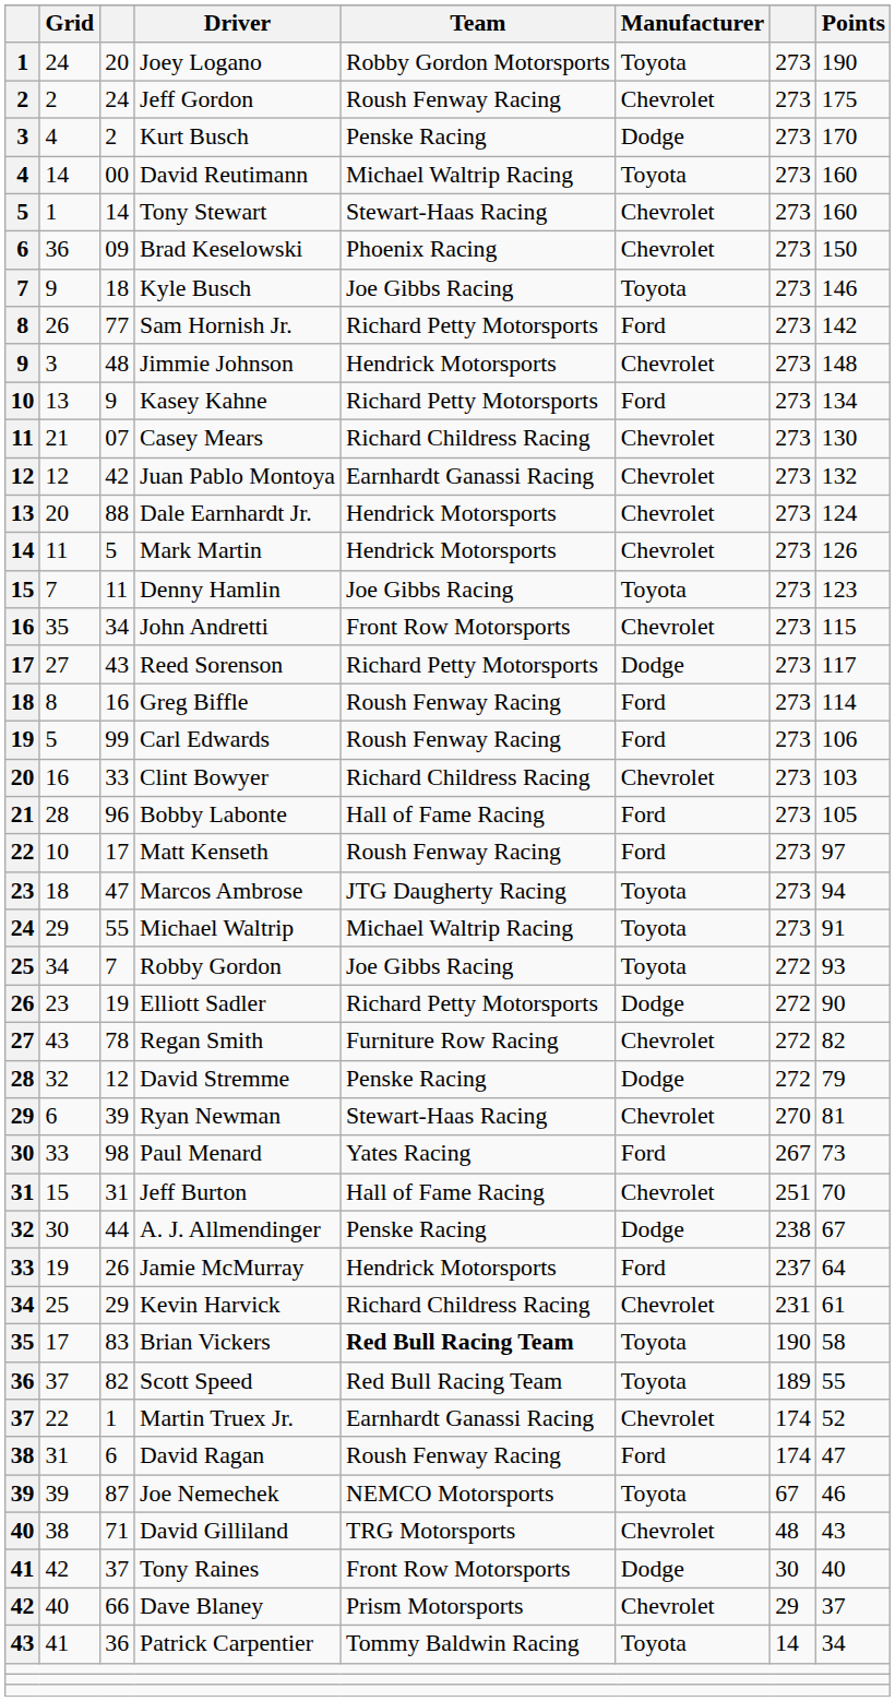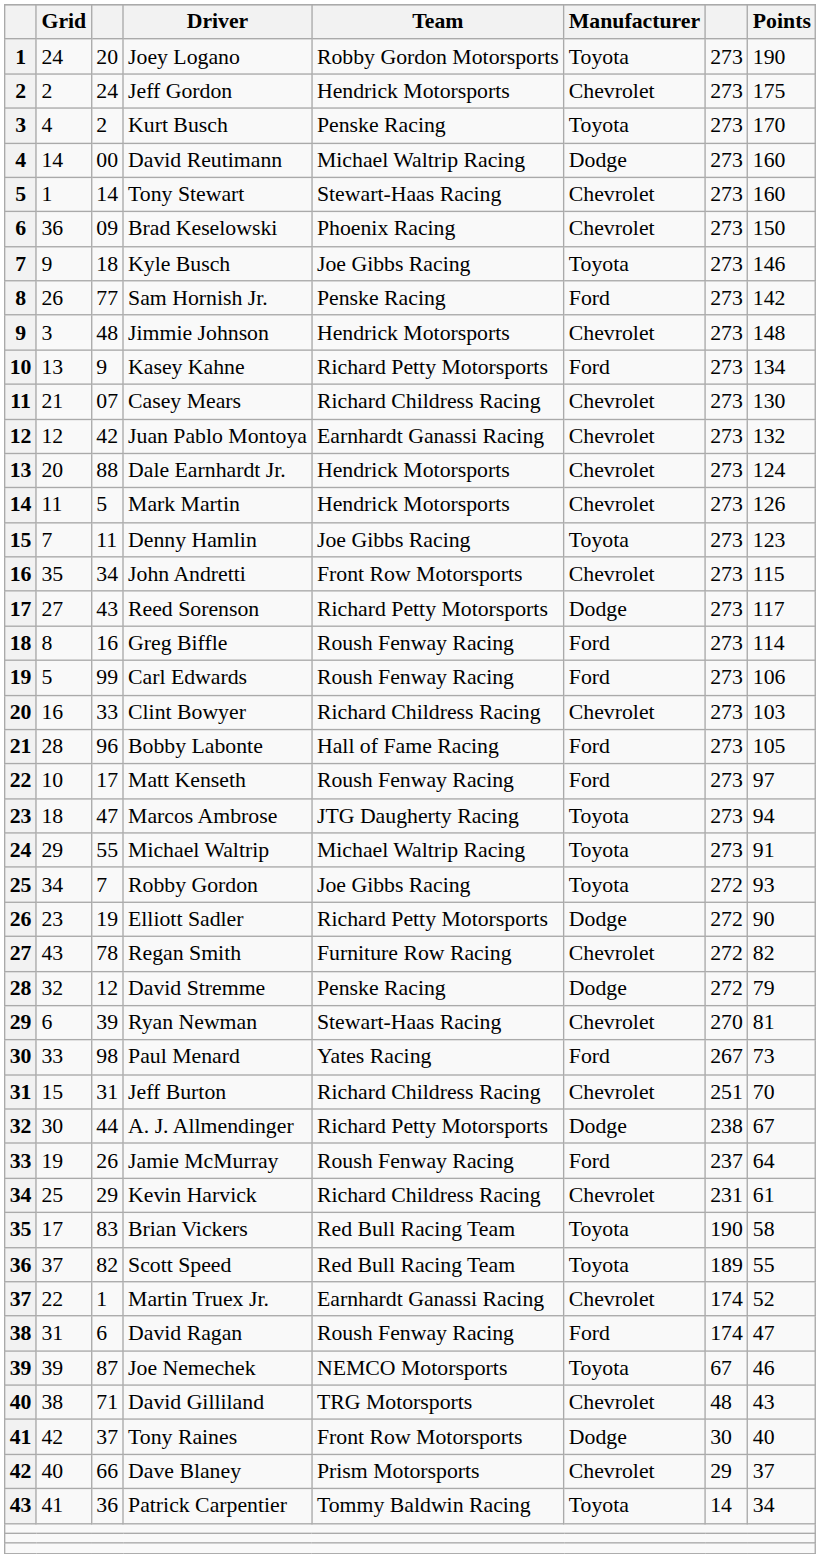 <table class="wikitable" border="1">
 <tr>
 </tr>
 <tr>
 <th scope="col"></th>
 <th scope="col">Grid</th>
 <th scope="col"></th>
 <th scope="col">Driver</th>
 <th scope="col">Team</th>
 <th scope="col">Manufacturer</th>
 <th scope="col"></th>
 <th scope="col">Points</th>
 </tr>
 <tr>
 <th scope="row">1</th>
 <td>24</td>
 <td>20</td>
 <td>Joey Logano</td>
 <td>Robby Gordon Motorsports</td>
 <td>Toyota</td>
 <td>273</td>
 <td>190</td>
 </tr>
 <tr>
 <th scope="row">2</th>
 <td>2</td>
 <td>24</td>
 <td>Jeff Gordon</td>
-<td>Roush Fenway Racing</td>
+<td>Hendrick Motorsports</td>
 <td>Chevrolet</td>
 <td>273</td>
 <td>175</td>
 </tr>
 <tr>
 <th scope="row">3</th>
 <td>4</td>
 <td>2</td>
 <td>Kurt Busch</td>
 <td>Penske Racing</td>
-<td>Dodge</td>
+<td>Toyota</td>
 <td>273</td>
 <td>170</td>
 </tr>
 <tr>
 <th scope="row">4</th>
 <td>14</td>
 <td>00</td>
 <td>David Reutimann</td>
 <td>Michael Waltrip Racing</td>
-<td>Toyota</td>
+<td>Dodge</td>
 <td>273</td>
 <td>160</td>
 </tr>
 <tr>
 <th scope="row">5</th>
 <td>1</td>
 <td>14</td>
 <td>Tony Stewart</td>
 <td>Stewart-Haas Racing</td>
 <td>Chevrolet</td>
 <td>273</td>
 <td>160</td>
 </tr>
 <tr>
 <th scope="row">6</th>
 <td>36</td>
 <td>09</td>
 <td>Brad Keselowski</td>
 <td>Phoenix Racing</td>
 <td>Chevrolet</td>
 <td>273</td>
 <td>150</td>
 </tr>
 <tr>
 <th scope="row">7</th>
 <td>9</td>
 <td>18</td>
 <td>Kyle Busch</td>
 <td>Joe Gibbs Racing</td>
 <td>Toyota</td>
 <td>273</td>
 <td>146</td>
 </tr>
 <tr>
 <th scope="row">8</th>
 <td>26</td>
 <td>77</td>
 <td>Sam Hornish Jr.</td>
-<td>Richard Petty Motorsports</td>
+<td>Penske Racing</td>
 <td>Ford</td>
 <td>273</td>
 <td>142</td>
 </tr>
 <tr>
 <th scope="row">9</th>
 <td>3</td>
 <td>48</td>
 <td>Jimmie Johnson</td>
 <td>Hendrick Motorsports</td>
 <td>Chevrolet</td>
 <td>273</td>
 <td>148</td>
 </tr>
 <tr>
 <th scope="row">10</th>
 <td>13</td>
 <td>9</td>
 <td>Kasey Kahne</td>
 <td>Richard Petty Motorsports</td>
 <td>Ford</td>
 <td>273</td>
 <td>134</td>
 </tr>
 <tr>
 <th scope="row">11</th>
 <td>21</td>
 <td>07</td>
 <td>Casey Mears</td>
 <td>Richard Childress Racing</td>
 <td>Chevrolet</td>
 <td>273</td>
 <td>130</td>
 </tr>
 <tr>
 <th scope="row">12</th>
 <td>12</td>
 <td>42</td>
 <td>Juan Pablo Montoya</td>
 <td>Earnhardt Ganassi Racing</td>
 <td>Chevrolet</td>
 <td>273</td>
 <td>132</td>
 </tr>
 <tr>
 <th scope="row">13</th>
 <td>20</td>
 <td>88</td>
 <td>Dale Earnhardt Jr.</td>
 <td>Hendrick Motorsports</td>
 <td>Chevrolet</td>
 <td>273</td>
 <td>124</td>
 </tr>
 <tr>
 <th scope="row">14</th>
 <td>11</td>
 <td>5</td>
 <td>Mark Martin</td>
 <td>Hendrick Motorsports</td>
 <td>Chevrolet</td>
 <td>273</td>
 <td>126</td>
 </tr>
 <tr>
 <th scope="row">15</th>
 <td>7</td>
 <td>11</td>
 <td>Denny Hamlin</td>
 <td>Joe Gibbs Racing</td>
 <td>Toyota</td>
 <td>273</td>
 <td>123</td>
 </tr>
 <tr>
 <th scope="row">16</th>
 <td>35</td>
 <td>34</td>
 <td>John Andretti</td>
 <td>Front Row Motorsports</td>
 <td>Chevrolet</td>
 <td>273</td>
 <td>115</td>
 </tr>
 <tr>
 <th scope="row">17</th>
 <td>27</td>
 <td>43</td>
 <td>Reed Sorenson</td>
 <td>Richard Petty Motorsports</td>
 <td>Dodge</td>
 <td>273</td>
 <td>117</td>
 </tr>
 <tr>
 <th scope="row">18</th>
 <td>8</td>
 <td>16</td>
 <td>Greg Biffle</td>
 <td>Roush Fenway Racing</td>
 <td>Ford</td>
 <td>273</td>
 <td>114</td>
 </tr>
 <tr>
 <th scope="row">19</th>
 <td>5</td>
 <td>99</td>
 <td>Carl Edwards</td>
 <td>Roush Fenway Racing</td>
 <td>Ford</td>
 <td>273</td>
 <td>106</td>
 </tr>
 <tr>
 <th scope="row">20</th>
 <td>16</td>
 <td>33</td>
 <td>Clint Bowyer</td>
 <td>Richard Childress Racing</td>
 <td>Chevrolet</td>
 <td>273</td>
 <td>103</td>
 </tr>
 <tr>
 <th scope="row">21</th>
 <td>28</td>
 <td>96</td>
 <td>Bobby Labonte</td>
 <td>Hall of Fame Racing</td>
 <td>Ford</td>
 <td>273</td>
 <td>105</td>
 </tr>
 <tr>
 <th scope="row">22</th>
 <td>10</td>
 <td>17</td>
 <td>Matt Kenseth</td>
 <td>Roush Fenway Racing</td>
 <td>Ford</td>
 <td>273</td>
 <td>97</td>
 </tr>
 <tr>
 <th scope="row">23</th>
 <td>18</td>
 <td>47</td>
 <td>Marcos Ambrose</td>
 <td>JTG Daugherty Racing</td>
 <td>Toyota</td>
 <td>273</td>
 <td>94</td>
 </tr>
 <tr>
 <th scope="row">24</th>
 <td>29</td>
 <td>55</td>
 <td>Michael Waltrip</td>
 <td>Michael Waltrip Racing</td>
 <td>Toyota</td>
 <td>273</td>
 <td>91</td>
 </tr>
 <tr>
 <th scope="row">25</th>
 <td>34</td>
 <td>7</td>
 <td>Robby Gordon</td>
 <td>Joe Gibbs Racing</td>
 <td>Toyota</td>
 <td>272</td>
 <td>93</td>
 </tr>
 <tr>
 <th scope="row">26</th>
 <td>23</td>
 <td>19</td>
 <td>Elliott Sadler</td>
 <td>Richard Petty Motorsports</td>
 <td>Dodge</td>
 <td>272</td>
 <td>90</td>
 </tr>
 <tr>
 <th scope="row">27</th>
 <td>43</td>
 <td>78</td>
 <td>Regan Smith</td>
 <td>Furniture Row Racing</td>
 <td>Chevrolet</td>
 <td>272</td>
 <td>82</td>
 </tr>
 <tr>
 <th scope="row">28</th>
 <td>32</td>
 <td>12</td>
 <td>David Stremme</td>
 <td>Penske Racing</td>
 <td>Dodge</td>
 <td>272</td>
 <td>79</td>
 </tr>
 <tr>
 <th scope="row">29</th>
 <td>6</td>
 <td>39</td>
 <td>Ryan Newman</td>
 <td>Stewart-Haas Racing</td>
 <td>Chevrolet</td>
 <td>270</td>
 <td>81</td>
 </tr>
 <tr>
 <th scope="row">30</th>
 <td>33</td>
 <td>98</td>
 <td>Paul Menard</td>
 <td>Yates Racing</td>
 <td>Ford</td>
 <td>267</td>
 <td>73</td>
 </tr>
 <tr>
 <th scope="row">31</th>
 <td>15</td>
 <td>31</td>
 <td>Jeff Burton</td>
-<td>Hall of Fame Racing</td>
+<td>Richard Childress Racing</td>
 <td>Chevrolet</td>
 <td>251</td>
 <td>70</td>
 </tr>
 <tr>
 <th scope="row">32</th>
 <td>30</td>
 <td>44</td>
 <td>A. J. Allmendinger</td>
-<td>Penske Racing</td>
+<td>Richard Petty Motorsports</td>
 <td>Dodge</td>
 <td>238</td>
 <td>67</td>
 </tr>
 <tr>
 <th scope="row">33</th>
 <td>19</td>
 <td>26</td>
 <td>Jamie McMurray</td>
-<td>Hendrick Motorsports</td>
+<td>Roush Fenway Racing</td>
 <td>Ford</td>
 <td>237</td>
 <td>64</td>
 </tr>
 <tr>
 <th scope="row">34</th>
 <td>25</td>
 <td>29</td>
 <td>Kevin Harvick</td>
 <td>Richard Childress Racing</td>
 <td>Chevrolet</td>
 <td>231</td>
 <td>61</td>
 </tr>
 <tr>
 <th scope="row">35</th>
 <td>17</td>
 <td>83</td>
 <td>Brian Vickers</td>
-<td><strong>Red Bull Racing Team</strong></td>
+<td>Red Bull Racing Team</td>
 <td>Toyota</td>
 <td>190</td>
 <td>58</td>
 </tr>
 <tr>
 <th scope="row">36</th>
 <td>37</td>
 <td>82</td>
 <td>Scott Speed</td>
 <td>Red Bull Racing Team</td>
 <td>Toyota</td>
 <td>189</td>
 <td>55</td>
 </tr>
 <tr>
 <th scope="row">37</th>
 <td>22</td>
 <td>1</td>
 <td>Martin Truex Jr.</td>
 <td>Earnhardt Ganassi Racing</td>
 <td>Chevrolet</td>
 <td>174</td>
 <td>52</td>
 </tr>
 <tr>
 <th scope="row">38</th>
 <td>31</td>
 <td>6</td>
 <td>David Ragan</td>
 <td>Roush Fenway Racing</td>
 <td>Ford</td>
 <td>174</td>
 <td>47</td>
 </tr>
 <tr>
 <th scope="row">39</th>
 <td>39</td>
 <td>87</td>
 <td>Joe Nemechek</td>
 <td>NEMCO Motorsports</td>
 <td>Toyota</td>
 <td>67</td>
 <td>46</td>
 </tr>
 <tr>
 <th scope="row">40</th>
 <td>38</td>
 <td>71</td>
 <td>David Gilliland</td>
 <td>TRG Motorsports</td>
 <td>Chevrolet</td>
 <td>48</td>
 <td>43</td>
 </tr>
 <tr>
 <th scope="row">41</th>
 <td>42</td>
 <td>37</td>
 <td>Tony Raines</td>
 <td>Front Row Motorsports</td>
 <td>Dodge</td>
 <td>30</td>
 <td>40</td>
 </tr>
 <tr>
 <th scope="row">42</th>
 <td>40</td>
 <td>66</td>
 <td>Dave Blaney</td>
 <td>Prism Motorsports</td>
 <td>Chevrolet</td>
 <td>29</td>
 <td>37</td>
 </tr>
 <tr>
 <th scope="row">43</th>
 <td>41</td>
 <td>36</td>
 <td>Patrick Carpentier</td>
 <td>Tommy Baldwin Racing</td>
 <td>Toyota</td>
 <td>14</td>
 <td>34</td>
 </tr>
 <tr class="sortbottom">
 <td colspan="9"></td>
 </tr>
 <tr class="sortbottom">
 <td colspan="9"></td>
 </tr>
 <tr class="sortbottom">
 <td colspan="9"></td>
 </tr>
 </table>
